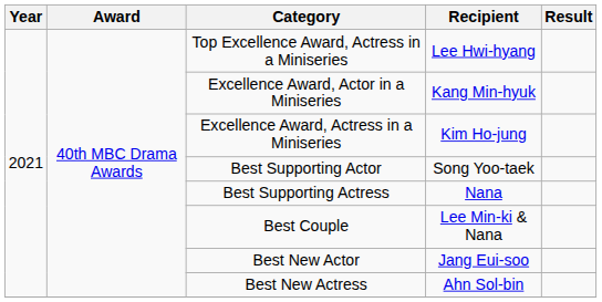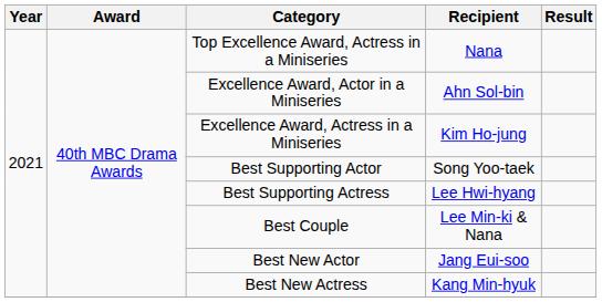 <table class="wikitable plainrowheaders" style="text-align:center;">
 <tr>
 <th scope="col">Year</th>
 <th scope="col">Award</th>
 <th scope="col">Category</th>
 <th scope="col">Recipient</th>
 <th scope="col">Result</th>
 </tr>
 <tr>
 <td rowspan="8">2021</td>
 <td rowspan="8"><a href='#'>40th MBC Drama Awards</a></td>
 <td>Top Excellence Award, Actress in a Miniseries</td>
-<td><a href='#'>Lee Hwi-hyang</a></td>
+<td><a href='#'>Nana</a></td>
 <td></td>
 </tr>
 <tr>
 <td>Excellence Award, Actor in a Miniseries</td>
-<td><a href='#'>Kang Min-hyuk</a></td>
+<td><a href='#'>Ahn Sol-bin</a></td>
 <td></td>
 </tr>
 <tr>
 <td>Excellence Award, Actress in a Miniseries</td>
 <td><a href='#'>Kim Ho-jung</a></td>
 <td></td>
 </tr>
 <tr>
 <td>Best Supporting Actor</td>
 <td>Song Yoo-taek</td>
 <td></td>
 </tr>
 <tr>
 <td>Best Supporting Actress</td>
-<td><a href='#'>Nana</a></td>
+<td><a href='#'>Lee Hwi-hyang</a></td>
 <td></td>
 </tr>
 <tr>
 <td>Best Couple</td>
 <td><a href='#'>Lee Min-ki</a> & Nana</td>
 <td></td>
 </tr>
 <tr>
 <td>Best New Actor</td>
 <td><a href='#'>Jang Eui-soo</a></td>
 <td></td>
 </tr>
 <tr>
 <td>Best New Actress</td>
-<td><a href='#'>Ahn Sol-bin</a></td>
+<td><a href='#'>Kang Min-hyuk</a></td>
 <td></td>
 </tr>
 <tr>
 </tr>
 </table>
